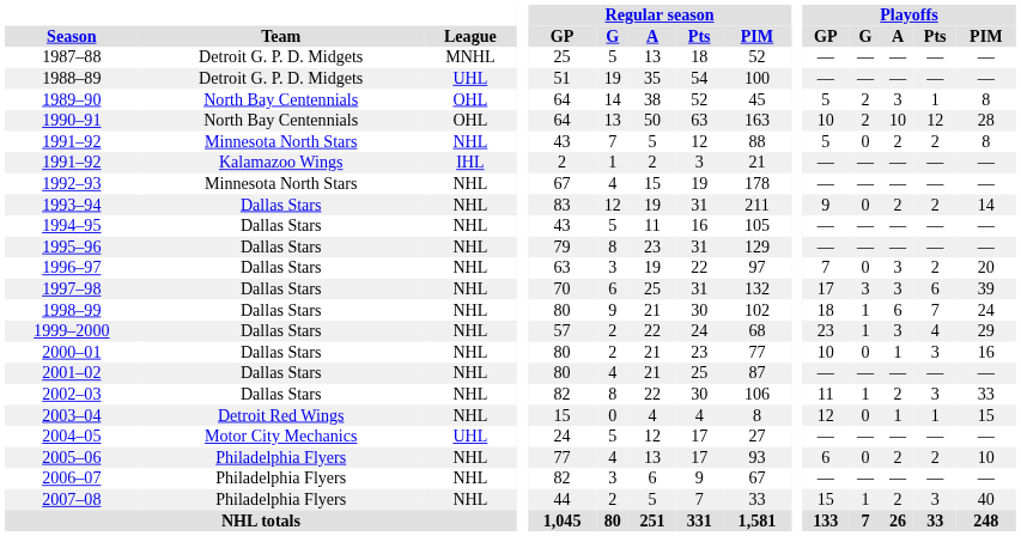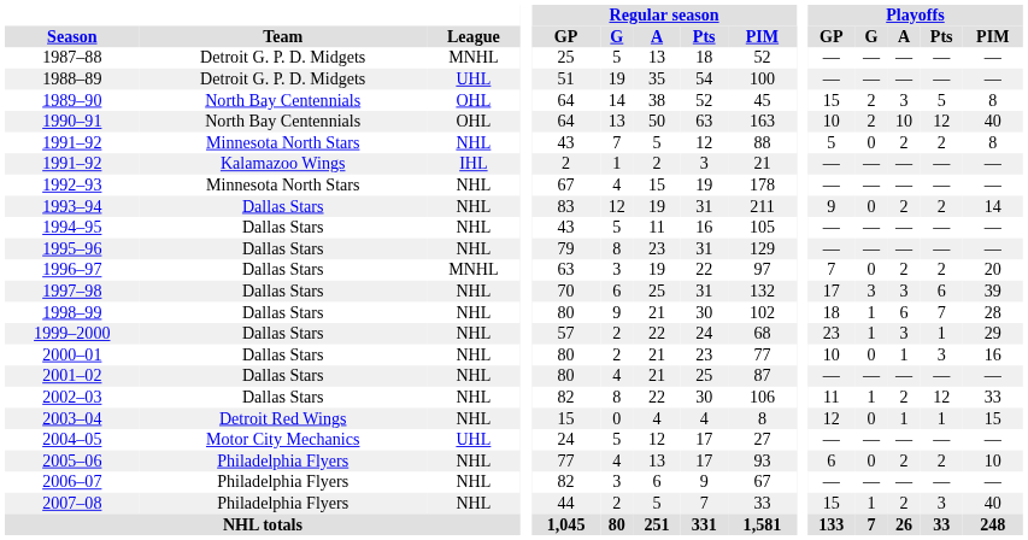 <table border="0" cellpadding="1" cellspacing="0" style="text-align:center; width:60em">
 <tr bgcolor="#e0e0e0">
 <th colspan="3" bgcolor="#ffffff"> </th>
 <th rowspan="99" bgcolor="#ffffff"> </th>
 <th colspan="5"><a href='#'>Regular season</a></th>
 <th rowspan="99" bgcolor="#ffffff"> </th>
 <th colspan="5"><a href='#'>Playoffs</a></th>
 </tr>
 <tr bgcolor="#e0e0e0">
 <th><a href='#'>Season</a></th>
 <th>Team</th>
 <th>League</th>
 <th>GP</th>
 <th><a href='#'>G</a></th>
 <th><a href='#'>A</a></th>
 <th><a href='#'>Pts</a></th>
 <th><a href='#'>PIM</a></th>
 <th>GP</th>
 <th>G</th>
 <th>A</th>
 <th>Pts</th>
 <th>PIM</th>
 </tr>
 <tr>
 <td>1987–88</td>
 <td>Detroit G. P. D. Midgets</td>
 <td>MNHL</td>
 <td>25</td>
 <td>5</td>
 <td>13</td>
 <td>18</td>
 <td>52</td>
 <td>—</td>
 <td>—</td>
 <td>—</td>
 <td>—</td>
 <td>—</td>
 </tr>
 <tr bgcolor="#f0f0f0">
 <td>1988–89</td>
 <td>Detroit G. P. D. Midgets</td>
 <td><a href='#'>UHL</a></td>
 <td>51</td>
 <td>19</td>
 <td>35</td>
 <td>54</td>
 <td>100</td>
 <td>—</td>
 <td>—</td>
 <td>—</td>
 <td>—</td>
 <td>—</td>
 </tr>
 <tr>
 <td><a href='#'>1989–90</a></td>
 <td><a href='#'>North Bay Centennials</a></td>
 <td><a href='#'>OHL</a></td>
 <td>64</td>
 <td>14</td>
 <td>38</td>
 <td>52</td>
 <td>45</td>
-<td>5</td>
+<td>15</td>
 <td>2</td>
 <td>3</td>
-<td>1</td>
+<td>5</td>
 <td>8</td>
 </tr>
 <tr bgcolor="#f0f0f0">
 <td><a href='#'>1990–91</a></td>
 <td>North Bay Centennials</td>
 <td>OHL</td>
 <td>64</td>
 <td>13</td>
 <td>50</td>
 <td>63</td>
 <td>163</td>
 <td>10</td>
 <td>2</td>
 <td>10</td>
 <td>12</td>
-<td>28</td>
+<td>40</td>
 </tr>
 <tr>
 <td><a href='#'>1991–92</a></td>
 <td><a href='#'>Minnesota North Stars</a></td>
 <td><a href='#'>NHL</a></td>
 <td>43</td>
 <td>7</td>
 <td>5</td>
 <td>12</td>
 <td>88</td>
 <td>5</td>
 <td>0</td>
 <td>2</td>
 <td>2</td>
 <td>8</td>
 </tr>
 <tr bgcolor="#f0f0f0">
 <td><a href='#'>1991–92</a></td>
 <td><a href='#'>Kalamazoo Wings</a></td>
 <td><a href='#'>IHL</a></td>
 <td>2</td>
 <td>1</td>
 <td>2</td>
 <td>3</td>
 <td>21</td>
 <td>—</td>
 <td>—</td>
 <td>—</td>
 <td>—</td>
 <td>—</td>
 </tr>
 <tr>
 <td><a href='#'>1992–93</a></td>
 <td>Minnesota North Stars</td>
 <td>NHL</td>
 <td>67</td>
 <td>4</td>
 <td>15</td>
 <td>19</td>
 <td>178</td>
 <td>—</td>
 <td>—</td>
 <td>—</td>
 <td>—</td>
 <td>—</td>
 </tr>
 <tr bgcolor="#f0f0f0">
 <td><a href='#'>1993–94</a></td>
 <td><a href='#'>Dallas Stars</a></td>
 <td>NHL</td>
 <td>83</td>
 <td>12</td>
 <td>19</td>
 <td>31</td>
 <td>211</td>
 <td>9</td>
 <td>0</td>
 <td>2</td>
 <td>2</td>
 <td>14</td>
 </tr>
 <tr>
 <td><a href='#'>1994–95</a></td>
 <td>Dallas Stars</td>
 <td>NHL</td>
 <td>43</td>
 <td>5</td>
 <td>11</td>
 <td>16</td>
 <td>105</td>
 <td>—</td>
 <td>—</td>
 <td>—</td>
 <td>—</td>
 <td>—</td>
 </tr>
 <tr bgcolor="#f0f0f0">
 <td><a href='#'>1995–96</a></td>
 <td>Dallas Stars</td>
 <td>NHL</td>
 <td>79</td>
 <td>8</td>
 <td>23</td>
 <td>31</td>
 <td>129</td>
 <td>—</td>
 <td>—</td>
 <td>—</td>
 <td>—</td>
 <td>—</td>
 </tr>
 <tr>
 <td><a href='#'>1996–97</a></td>
 <td>Dallas Stars</td>
-<td>NHL</td>
+<td>MNHL</td>
 <td>63</td>
 <td>3</td>
 <td>19</td>
 <td>22</td>
 <td>97</td>
 <td>7</td>
 <td>0</td>
-<td>3</td>
+<td>2</td>
 <td>2</td>
 <td>20</td>
 </tr>
 <tr bgcolor="#f0f0f0">
 <td><a href='#'>1997–98</a></td>
 <td>Dallas Stars</td>
 <td>NHL</td>
 <td>70</td>
 <td>6</td>
 <td>25</td>
 <td>31</td>
 <td>132</td>
 <td>17</td>
 <td>3</td>
 <td>3</td>
 <td>6</td>
 <td>39</td>
 </tr>
 <tr>
 <td><a href='#'>1998–99</a></td>
 <td>Dallas Stars</td>
 <td>NHL</td>
 <td>80</td>
 <td>9</td>
 <td>21</td>
 <td>30</td>
 <td>102</td>
 <td>18</td>
 <td>1</td>
 <td>6</td>
 <td>7</td>
-<td>24</td>
+<td>28</td>
 </tr>
 <tr bgcolor="#f0f0f0">
 <td><a href='#'>1999–2000</a></td>
 <td>Dallas Stars</td>
 <td>NHL</td>
 <td>57</td>
 <td>2</td>
 <td>22</td>
 <td>24</td>
 <td>68</td>
 <td>23</td>
 <td>1</td>
 <td>3</td>
-<td>4</td>
+<td>1</td>
 <td>29</td>
 </tr>
 <tr>
 <td><a href='#'>2000–01</a></td>
 <td>Dallas Stars</td>
 <td>NHL</td>
 <td>80</td>
 <td>2</td>
 <td>21</td>
 <td>23</td>
 <td>77</td>
 <td>10</td>
 <td>0</td>
 <td>1</td>
 <td>3</td>
 <td>16</td>
 </tr>
 <tr bgcolor="#f0f0f0">
 <td><a href='#'>2001–02</a></td>
 <td>Dallas Stars</td>
 <td>NHL</td>
 <td>80</td>
 <td>4</td>
 <td>21</td>
 <td>25</td>
 <td>87</td>
 <td>—</td>
 <td>—</td>
 <td>—</td>
 <td>—</td>
 <td>—</td>
 </tr>
 <tr>
 <td><a href='#'>2002–03</a></td>
 <td>Dallas Stars</td>
 <td>NHL</td>
 <td>82</td>
 <td>8</td>
 <td>22</td>
 <td>30</td>
 <td>106</td>
 <td>11</td>
 <td>1</td>
 <td>2</td>
-<td>3</td>
+<td>12</td>
 <td>33</td>
 </tr>
 <tr bgcolor="#f0f0f0">
 <td><a href='#'>2003–04</a></td>
 <td><a href='#'>Detroit Red Wings</a></td>
 <td>NHL</td>
 <td>15</td>
 <td>0</td>
 <td>4</td>
 <td>4</td>
 <td>8</td>
 <td>12</td>
 <td>0</td>
 <td>1</td>
 <td>1</td>
 <td>15</td>
 </tr>
 <tr>
 <td><a href='#'>2004–05</a></td>
 <td><a href='#'>Motor City Mechanics</a></td>
 <td><a href='#'>UHL</a></td>
 <td>24</td>
 <td>5</td>
 <td>12</td>
 <td>17</td>
 <td>27</td>
 <td>—</td>
 <td>—</td>
 <td>—</td>
 <td>—</td>
 <td>—</td>
 </tr>
 <tr bgcolor="#f0f0f0">
 <td><a href='#'>2005–06</a></td>
 <td><a href='#'>Philadelphia Flyers</a></td>
 <td>NHL</td>
 <td>77</td>
 <td>4</td>
 <td>13</td>
 <td>17</td>
 <td>93</td>
 <td>6</td>
 <td>0</td>
 <td>2</td>
 <td>2</td>
 <td>10</td>
 </tr>
 <tr>
 <td><a href='#'>2006–07</a></td>
 <td>Philadelphia Flyers</td>
 <td>NHL</td>
 <td>82</td>
 <td>3</td>
 <td>6</td>
 <td>9</td>
 <td>67</td>
 <td>—</td>
 <td>—</td>
 <td>—</td>
 <td>—</td>
 <td>—</td>
 </tr>
 <tr bgcolor="#f0f0f0">
 <td><a href='#'>2007–08</a></td>
 <td>Philadelphia Flyers</td>
 <td>NHL</td>
 <td>44</td>
 <td>2</td>
 <td>5</td>
 <td>7</td>
 <td>33</td>
 <td>15</td>
 <td>1</td>
 <td>2</td>
 <td>3</td>
 <td>40</td>
 </tr>
 <tr bgcolor="#e0e0e0">
 <th colspan="3">NHL totals</th>
 <th>1,045</th>
 <th>80</th>
 <th>251</th>
 <th>331</th>
 <th>1,581</th>
 <th>133</th>
 <th>7</th>
 <th>26</th>
 <th>33</th>
 <th>248</th>
 </tr>
 </table>
